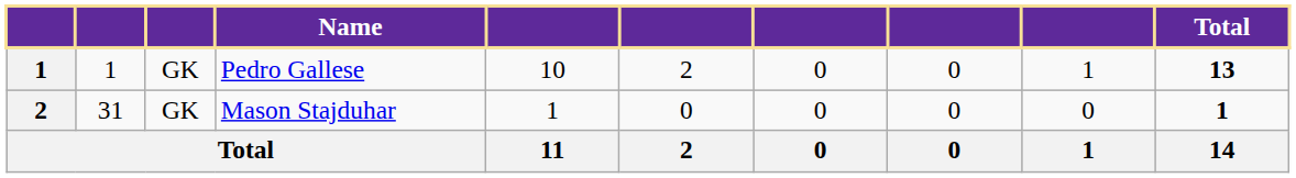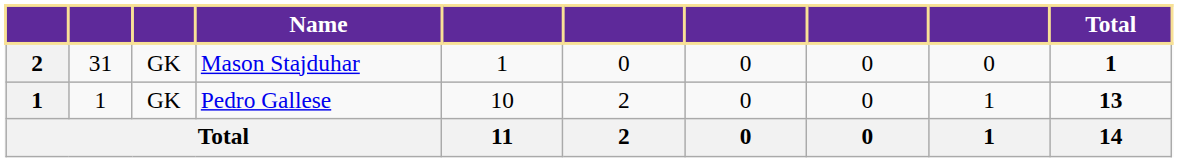 <table class="wikitable" style="text-align:center;">
 <tr>
 <th style="background:#5E299A; color:white; border:2px solid #F8E196; width:35px;" scope="col"></th>
 <th style="background:#5E299A; color:white; border:2px solid #F8E196; width:35px;" scope="col"></th>
 <th style="background:#5E299A; color:white; border:2px solid #F8E196; width:35px;" scope="col"></th>
 <th style="background:#5E299A; color:white; border:2px solid #F8E196; width:160px;" scope="col">Name</th>
 <th style="background:#5E299A; color:white; border:2px solid #F8E196; width:75px;" scope="col"></th>
 <th style="background:#5E299A; color:white; border:2px solid #F8E196; width:75px;" scope="col"></th>
 <th style="background:#5E299A; color:white; border:2px solid #F8E196; width:75px;" scope="col"></th>
 <th style="background:#5E299A; color:white; border:2px solid #F8E196; width:75px;" scope="col"></th>
 <th style="background:#5E299A; color:white; border:2px solid #F8E196; width:75px;" scope="col"></th>
 <th style="background:#5E299A; color:white; border:2px solid #F8E196; width:75px;" scope="col">Total</th>
 </tr>
 <tr>
+<th>2</th>
+<td>31</td>
+<td>GK</td>
+<td align="left"> <a href='#'>Mason Stajduhar</a></td>
+<td>1</td>
+<td>0</td>
+<td>0</td>
+<td>0</td>
+<td>0</td>
+<td><strong>1</strong></td>
+</tr>
+<tr>
 <th>1</th>
 <td>1</td>
 <td>GK</td>
 <td align="left"> <a href='#'>Pedro Gallese</a></td>
 <td>10</td>
 <td>2</td>
 <td>0</td>
 <td>0</td>
 <td>1</td>
 <td><strong>13</strong></td>
 </tr>
 <tr>
-<th>2</th>
-<td>31</td>
-<td>GK</td>
-<td align="left"> <a href='#'>Mason Stajduhar</a></td>
-<td>1</td>
-<td>0</td>
-<td>0</td>
-<td>0</td>
-<td>0</td>
-<td><strong>1</strong></td>
-</tr>
-<tr>
 <th colspan="4">Total</th>
 <th>11</th>
 <th>2</th>
 <th>0</th>
 <th>0</th>
 <th>1</th>
 <th>14</th>
 </tr>
 </table>
